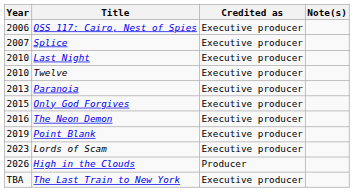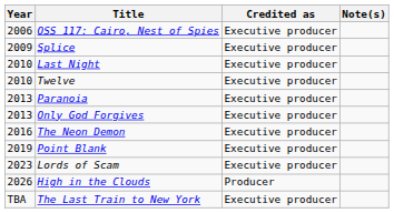 <table class="wikitable sortable">
 <tr>
 <th>Year</th>
 <th>Title</th>
 <th>Credited as</th>
 <th>Note(s)</th>
 </tr>
 <tr>
 <td>2006</td>
 <td><em><a href='#'>OSS 117: Cairo, Nest of Spies</a></em></td>
 <td>Executive producer</td>
 <td></td>
 </tr>
 <tr>
-<td>2007</td>
+<td>2009</td>
 <td><em><a href='#'>Splice</a></em></td>
 <td>Executive producer</td>
 <td></td>
 </tr>
 <tr>
 <td>2010</td>
 <td><em><a href='#'>Last Night</a></em></td>
 <td>Executive producer</td>
 <td></td>
 </tr>
 <tr>
 <td>2010</td>
 <td><em>Twelve</em></td>
 <td>Executive producer</td>
 <td></td>
 </tr>
 <tr>
 <td>2013</td>
 <td><em><a href='#'>Paranoia</a></em></td>
 <td>Executive producer</td>
 <td></td>
 </tr>
 <tr>
-<td>2015</td>
+<td>2013</td>
 <td><em><a href='#'>Only God Forgives</a></em></td>
 <td>Executive producer</td>
 <td></td>
 </tr>
 <tr>
 <td>2016</td>
 <td><em><a href='#'>The Neon Demon</a></em></td>
 <td>Executive producer</td>
 <td></td>
 </tr>
 <tr>
 <td>2019</td>
 <td><em><a href='#'>Point Blank</a></em></td>
 <td>Executive producer</td>
 <td></td>
 </tr>
 <tr>
 <td>2023</td>
 <td><em>Lords of Scam</em></td>
 <td>Executive producer</td>
 <td></td>
 </tr>
 <tr>
 <td>2026</td>
 <td><em><a href='#'>High in the Clouds</a></em></td>
 <td>Producer</td>
 <td></td>
 </tr>
 <tr>
 <td>TBA</td>
 <td><em><a href='#'>The Last Train to New York</a></em></td>
 <td>Executive producer</td>
 <td></td>
 </tr>
 </table>
